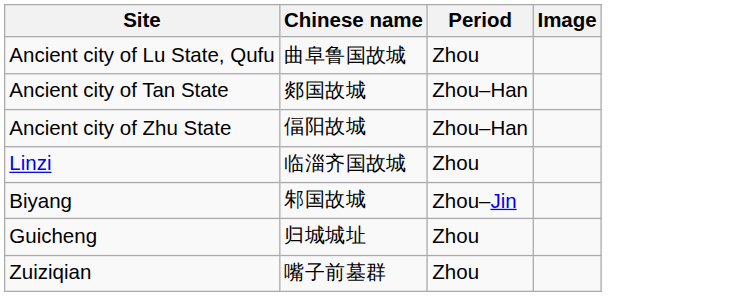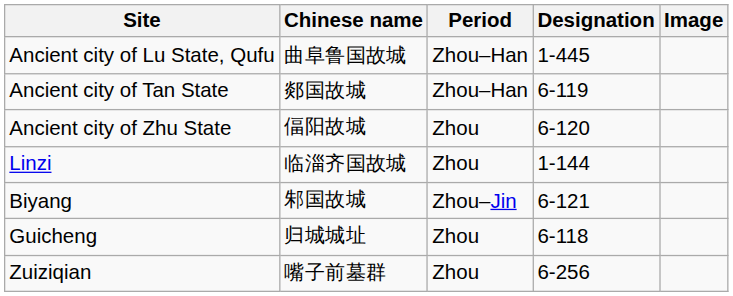 <table class="wikitable">
 <tr>
 <th>Site</th>
 <th>Chinese name</th>
 <th>Period</th>
+<th>Designation</th>
 <th>Image</th>
 </tr>
 <tr>
 <td>Ancient city of Lu State, Qufu</td>
 <td>曲阜鲁国故城</td>
-<td>Zhou</td>
+<td>Zhou–Han</td>
+<td>1-445</td>
 <td></td>
 </tr>
 <tr>
 <td>Ancient city of Tan State</td>
 <td>郯国故城</td>
 <td>Zhou–Han</td>
+<td>6-119</td>
 <td></td>
 </tr>
 <tr>
 <td>Ancient city of Zhu State</td>
 <td>偪阳故城</td>
-<td>Zhou–Han</td>
+<td>Zhou</td>
+<td>6-120</td>
 <td></td>
 </tr>
 <tr>
 <td><a href='#'>Linzi</a></td>
 <td>临淄齐国故城</td>
 <td>Zhou</td>
+<td>1-144</td>
 <td></td>
 </tr>
 <tr>
 <td>Biyang</td>
 <td>邾国故城</td>
 <td>Zhou–<a href='#'>Jin</a></td>
+<td>6-121</td>
 <td></td>
 </tr>
 <tr>
 <td>Guicheng</td>
 <td>归城城址</td>
 <td>Zhou</td>
+<td>6-118</td>
 <td></td>
 </tr>
 <tr>
 <td>Zuiziqian</td>
 <td>嘴子前墓群</td>
 <td>Zhou</td>
+<td>6-256</td>
 <td></td>
 </tr>
 </table>
